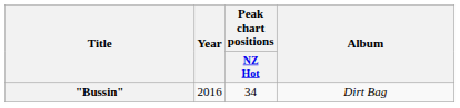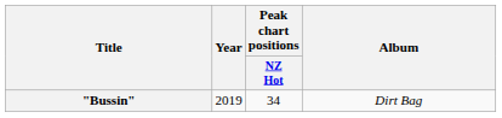 <table class="wikitable plainrowheaders" style="text-align:center;">
 <tr>
 <th scope="col" rowspan="2" style="width:15em;">Title</th>
 <th scope="col" rowspan="2" style="width:2em;">Year</th>
 <th scope="col" colspan="1">Peak chart positions</th>
 <th scope="col" rowspan="2" style="width:14em;">Album</th>
 </tr>
 <tr>
 <th style="width:3em; font-size:90%"><a href='#'>NZ<br>Hot</a><br></th>
 </tr>
 <tr>
 <th scope="row">"Bussin"<br></th>
-<td>2016</td>
+<td>2019</td>
 <td>34</td>
 <td><em>Dirt Bag</em></td>
 </tr>
 </table>
